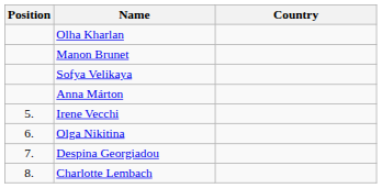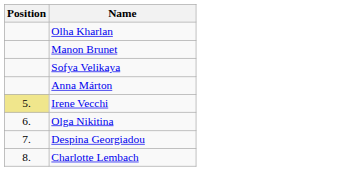 <table class="wikitable">
 <tr>
 <th width="20">Position</th>
 <th width="200">Name</th>
-<th width="200">Country</th>
 </tr>
 <tr>
 <td align=center></td>
 <td><a href='#'>Olha Kharlan</a></td>
-<td></td>
 </tr>
 <tr>
 <td align=center></td>
 <td><a href='#'>Manon Brunet</a></td>
-<td></td>
 </tr>
 <tr>
 <td align=center></td>
 <td><a href='#'>Sofya Velikaya</a></td>
-<td></td>
 </tr>
 <tr>
 <td align=center></td>
 <td><a href='#'>Anna Márton</a></td>
-<td></td>
 </tr>
 <tr>
-<td align=center>5.</td>
+<td align=center style="background: khaki;">5.</td>
 <td><a href='#'>Irene Vecchi</a></td>
-<td></td>
 </tr>
 <tr>
 <td align=center>6.</td>
 <td><a href='#'>Olga Nikitina</a></td>
-<td></td>
 </tr>
 <tr>
 <td align=center>7.</td>
 <td><a href='#'>Despina Georgiadou</a></td>
-<td></td>
 </tr>
 <tr>
 <td align=center>8.</td>
 <td><a href='#'>Charlotte Lembach</a></td>
-<td></td>
 </tr>
 </table>
